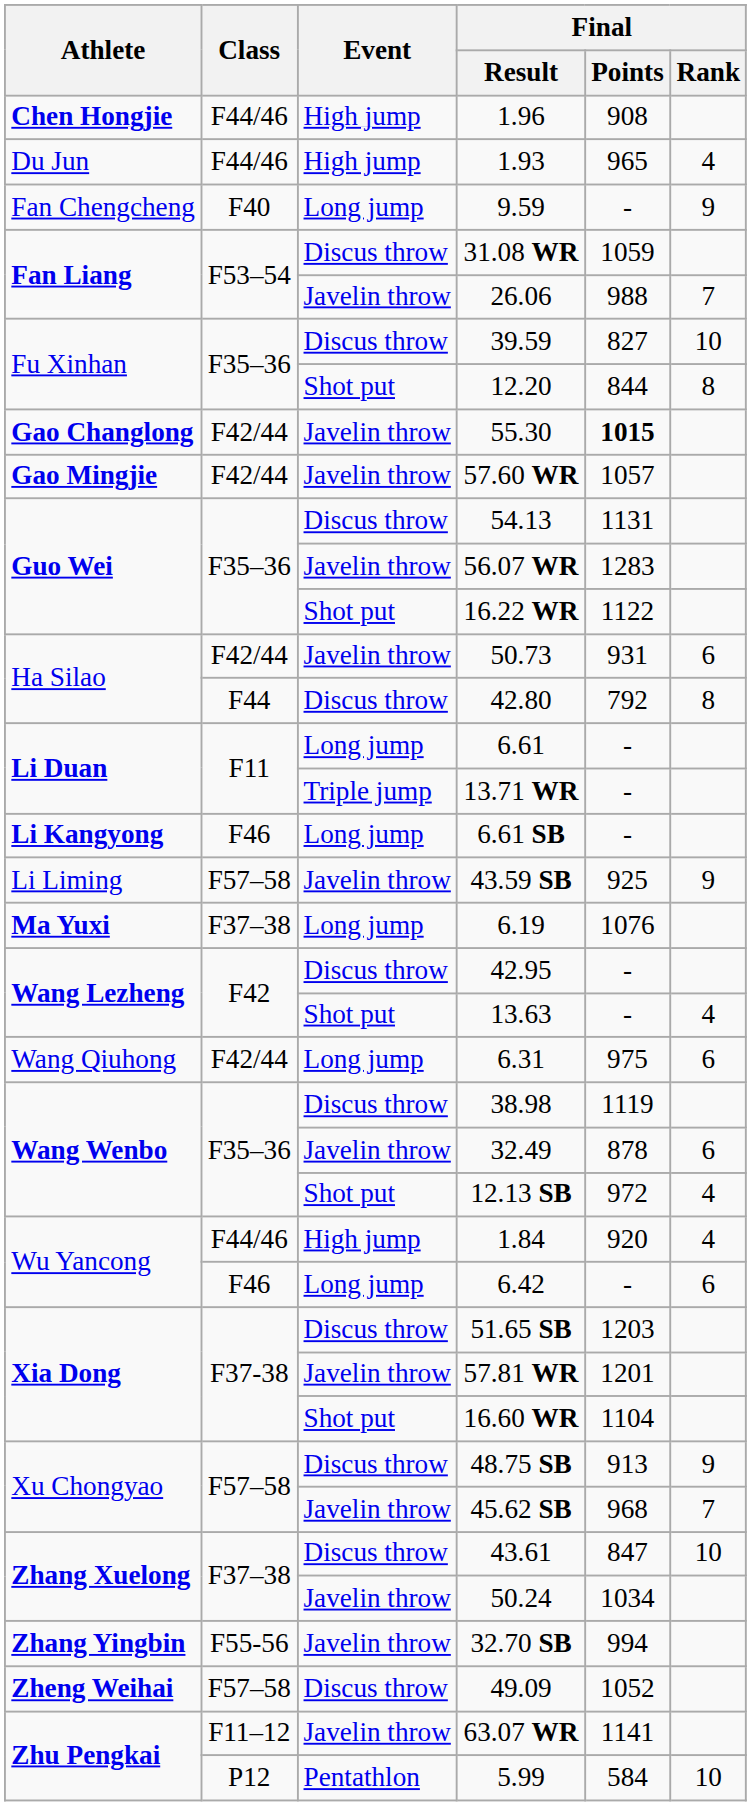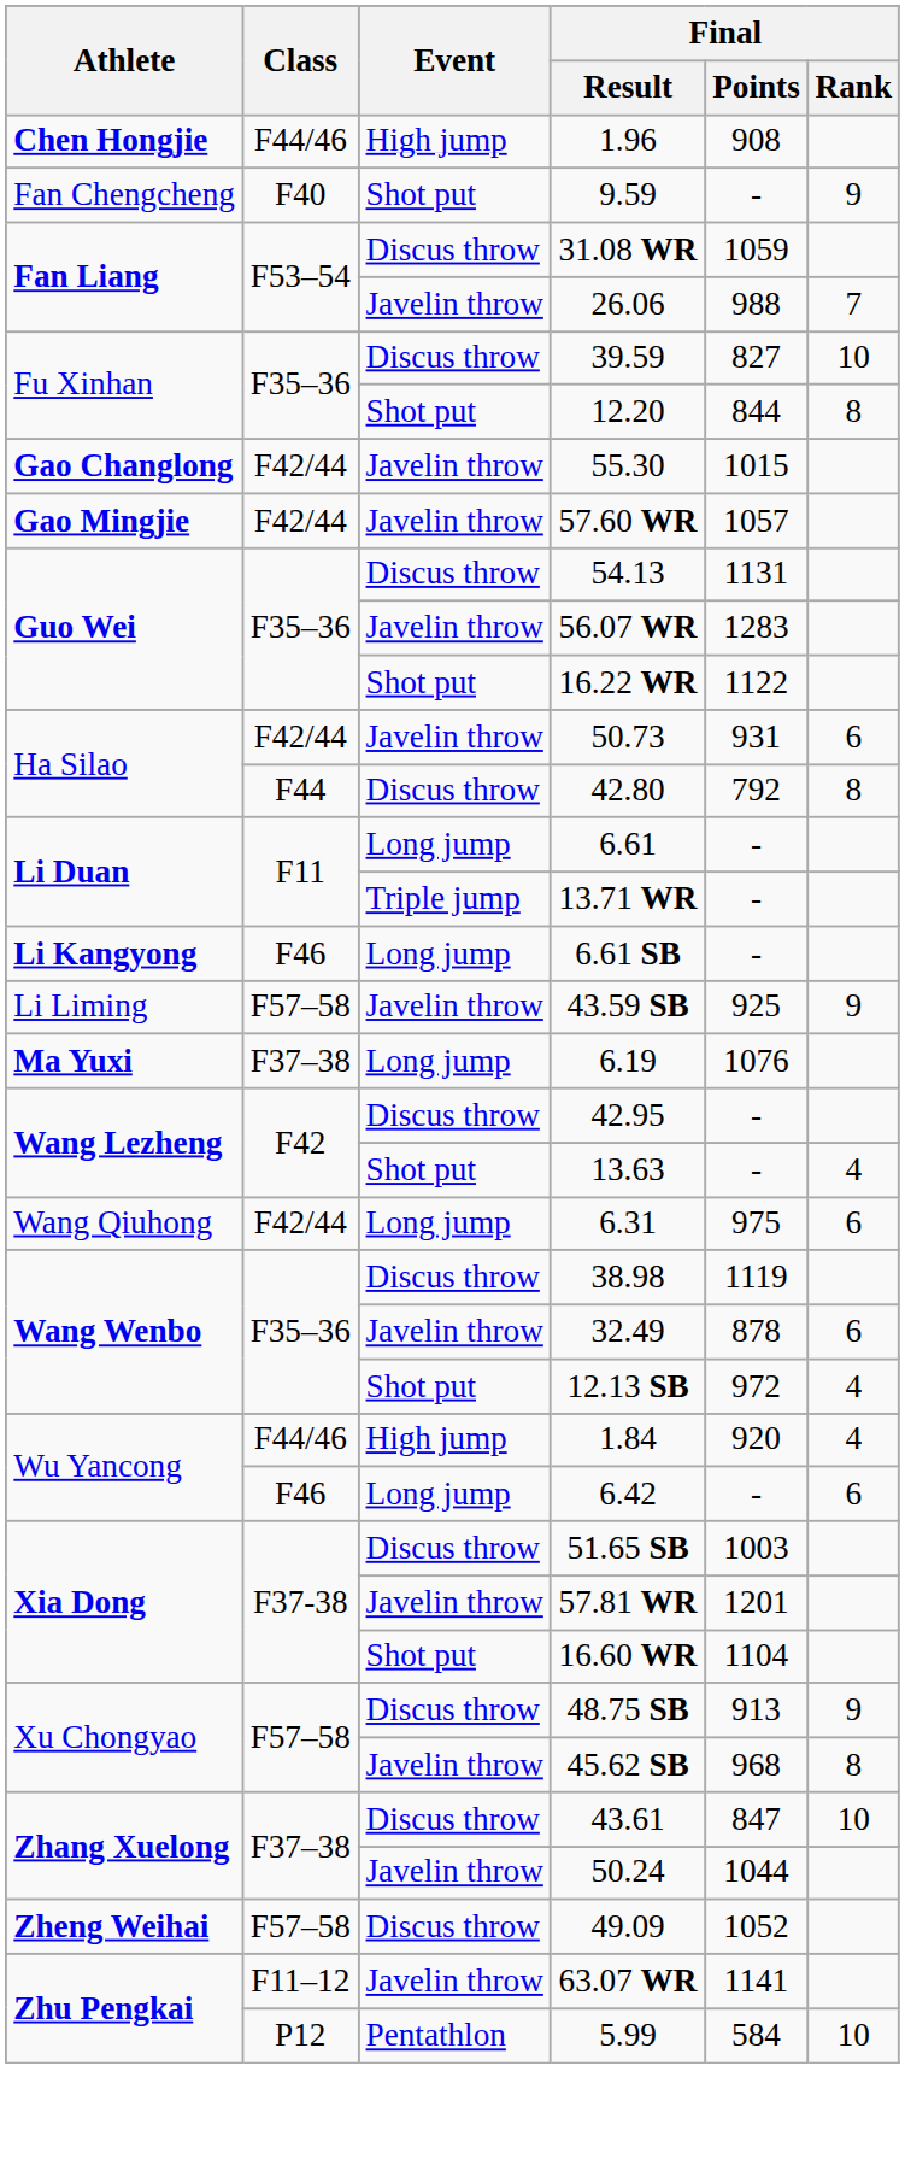 <table class=wikitable style="font-size:90%">
 <tr>
 <th rowspan="2">Athlete</th>
 <th rowspan="2">Class</th>
 <th rowspan="2">Event</th>
 <th colspan="3">Final</th>
 </tr>
 <tr>
 <th>Result</th>
 <th>Points</th>
 <th>Rank</th>
 </tr>
 <tr>
 <td><strong><a href='#'>Chen Hongjie</a></strong></td>
 <td style="text-align:center;">F44/46</td>
 <td><a href='#'>High jump</a></td>
 <td style="text-align:center;">1.96</td>
 <td style="text-align:center;">908</td>
 <td style="text-align:center;"></td>
 </tr>
 <tr>
-<td><a href='#'>Du Jun</a></td>
-<td style="text-align:center;">F44/46</td>
-<td><a href='#'>High jump</a></td>
-<td style="text-align:center;">1.93</td>
-<td style="text-align:center;">965</td>
-<td style="text-align:center;">4</td>
-</tr>
-<tr>
 <td><a href='#'>Fan Chengcheng</a></td>
 <td style="text-align:center;">F40</td>
-<td><a href='#'>Long jump</a></td>
+<td><a href='#'>Shot put</a></td>
 <td style="text-align:center;">9.59</td>
 <td style="text-align:center;">-</td>
 <td style="text-align:center;">9</td>
 </tr>
 <tr>
 <td rowspan="2"><strong><a href='#'>Fan Liang</a></strong></td>
 <td rowspan="2" style="text-align:center;">F53–54</td>
 <td><a href='#'>Discus throw</a></td>
 <td style="text-align:center;">31.08 <strong>WR</strong></td>
 <td style="text-align:center;">1059</td>
 <td style="text-align:center;"></td>
 </tr>
 <tr>
 <td><a href='#'>Javelin throw</a></td>
 <td style="text-align:center;">26.06</td>
 <td style="text-align:center;">988</td>
 <td style="text-align:center;">7</td>
 </tr>
 <tr>
 <td rowspan="2"><a href='#'>Fu Xinhan</a></td>
 <td rowspan="2" style="text-align:center;">F35–36</td>
 <td><a href='#'>Discus throw</a></td>
 <td style="text-align:center;">39.59</td>
 <td style="text-align:center;">827</td>
 <td style="text-align:center;">10</td>
 </tr>
 <tr>
 <td><a href='#'>Shot put</a></td>
 <td style="text-align:center;">12.20</td>
 <td style="text-align:center;">844</td>
 <td style="text-align:center;">8</td>
 </tr>
 <tr>
 <td><strong><a href='#'>Gao Changlong</a></strong></td>
 <td style="text-align:center;">F42/44</td>
 <td><a href='#'>Javelin throw</a></td>
 <td style="text-align:center;">55.30</td>
-<td style="text-align:center;"><strong>1015</strong></td>
+<td style="text-align:center;">1015</td>
 <td style="text-align:center;"></td>
 </tr>
 <tr>
 <td><strong><a href='#'>Gao Mingjie</a></strong></td>
 <td style="text-align:center;">F42/44</td>
 <td><a href='#'>Javelin throw</a></td>
 <td style="text-align:center;">57.60 <strong>WR</strong></td>
 <td style="text-align:center;">1057</td>
 <td style="text-align:center;"></td>
 </tr>
 <tr>
 <td rowspan="3"><strong><a href='#'>Guo Wei</a></strong></td>
 <td rowspan="3" style="text-align:center;">F35–36</td>
 <td><a href='#'>Discus throw</a></td>
 <td style="text-align:center;">54.13</td>
 <td style="text-align:center;">1131</td>
 <td style="text-align:center;"></td>
 </tr>
 <tr>
 <td><a href='#'>Javelin throw</a></td>
 <td style="text-align:center;">56.07 <strong>WR</strong></td>
 <td style="text-align:center;">1283</td>
 <td style="text-align:center;"></td>
 </tr>
 <tr>
 <td><a href='#'>Shot put</a></td>
 <td style="text-align:center;">16.22 <strong>WR</strong></td>
 <td style="text-align:center;">1122</td>
 <td style="text-align:center;"></td>
 </tr>
 <tr>
 <td rowspan="2"><a href='#'>Ha Silao</a></td>
 <td style="text-align:center;">F42/44</td>
 <td><a href='#'>Javelin throw</a></td>
 <td style="text-align:center;">50.73</td>
 <td style="text-align:center;">931</td>
 <td style="text-align:center;">6</td>
 </tr>
 <tr>
 <td style="text-align:center;">F44</td>
 <td><a href='#'>Discus throw</a></td>
 <td style="text-align:center;">42.80</td>
 <td style="text-align:center;">792</td>
 <td style="text-align:center;">8</td>
 </tr>
 <tr>
 <td rowspan="2"><strong><a href='#'>Li Duan</a></strong></td>
 <td rowspan="2" style="text-align:center;">F11</td>
 <td><a href='#'>Long jump</a></td>
 <td style="text-align:center;">6.61</td>
 <td style="text-align:center;">-</td>
 <td style="text-align:center;"></td>
 </tr>
 <tr>
 <td><a href='#'>Triple jump</a></td>
 <td style="text-align:center;">13.71 <strong>WR</strong></td>
 <td style="text-align:center;">-</td>
 <td style="text-align:center;"></td>
 </tr>
 <tr>
 <td><strong><a href='#'>Li Kangyong</a></strong></td>
 <td style="text-align:center;">F46</td>
 <td><a href='#'>Long jump</a></td>
 <td style="text-align:center;">6.61 <strong>SB</strong></td>
 <td style="text-align:center;">-</td>
 <td style="text-align:center;"></td>
 </tr>
 <tr>
 <td><a href='#'>Li Liming</a></td>
 <td style="text-align:center;">F57–58</td>
 <td><a href='#'>Javelin throw</a></td>
 <td style="text-align:center;">43.59 <strong>SB</strong></td>
 <td style="text-align:center;">925</td>
 <td style="text-align:center;">9</td>
 </tr>
 <tr>
 <td><strong><a href='#'>Ma Yuxi</a></strong></td>
 <td style="text-align:center;">F37–38</td>
 <td><a href='#'>Long jump</a></td>
 <td style="text-align:center;">6.19</td>
 <td style="text-align:center;">1076</td>
 <td style="text-align:center;"></td>
 </tr>
 <tr>
 <td rowspan="2"><strong><a href='#'>Wang Lezheng</a></strong></td>
 <td rowspan="2" style="text-align:center;">F42</td>
 <td><a href='#'>Discus throw</a></td>
 <td style="text-align:center;">42.95</td>
 <td style="text-align:center;">-</td>
 <td style="text-align:center;"></td>
 </tr>
 <tr>
 <td><a href='#'>Shot put</a></td>
 <td style="text-align:center;">13.63</td>
 <td style="text-align:center;">-</td>
 <td style="text-align:center;">4</td>
 </tr>
 <tr>
 <td><a href='#'>Wang Qiuhong</a></td>
 <td style="text-align:center;">F42/44</td>
 <td><a href='#'>Long jump</a></td>
 <td style="text-align:center;">6.31</td>
 <td style="text-align:center;">975</td>
 <td style="text-align:center;">6</td>
 </tr>
 <tr>
 <td rowspan="3"><strong><a href='#'>Wang Wenbo</a></strong></td>
 <td rowspan="3" style="text-align:center;">F35–36</td>
 <td><a href='#'>Discus throw</a></td>
 <td style="text-align:center;">38.98</td>
 <td style="text-align:center;">1119</td>
 <td style="text-align:center;"></td>
 </tr>
 <tr>
 <td><a href='#'>Javelin throw</a></td>
 <td style="text-align:center;">32.49</td>
 <td style="text-align:center;">878</td>
 <td style="text-align:center;">6</td>
 </tr>
 <tr>
 <td><a href='#'>Shot put</a></td>
 <td style="text-align:center;">12.13 <strong>SB</strong></td>
 <td style="text-align:center;">972</td>
 <td style="text-align:center;">4</td>
 </tr>
 <tr>
 <td rowspan="2"><a href='#'>Wu Yancong</a></td>
 <td style="text-align:center;">F44/46</td>
 <td><a href='#'>High jump</a></td>
 <td style="text-align:center;">1.84</td>
 <td style="text-align:center;">920</td>
 <td style="text-align:center;">4</td>
 </tr>
 <tr>
 <td style="text-align:center;">F46</td>
 <td><a href='#'>Long jump</a></td>
 <td style="text-align:center;">6.42</td>
 <td style="text-align:center;">-</td>
 <td style="text-align:center;">6</td>
 </tr>
 <tr>
 <td rowspan="3"><strong><a href='#'>Xia Dong</a></strong></td>
 <td rowspan="3" style="text-align:center;">F37-38</td>
 <td><a href='#'>Discus throw</a></td>
 <td style="text-align:center;">51.65 <strong>SB</strong></td>
-<td style="text-align:center;">1203</td>
+<td style="text-align:center;">1003</td>
 <td style="text-align:center;"></td>
 </tr>
 <tr>
 <td><a href='#'>Javelin throw</a></td>
 <td style="text-align:center;">57.81 <strong>WR</strong></td>
 <td style="text-align:center;">1201</td>
 <td style="text-align:center;"></td>
 </tr>
 <tr>
 <td><a href='#'>Shot put</a></td>
 <td style="text-align:center;">16.60 <strong>WR</strong></td>
 <td style="text-align:center;">1104</td>
 <td style="text-align:center;"></td>
 </tr>
 <tr>
 <td rowspan="2"><a href='#'>Xu Chongyao</a></td>
 <td rowspan="2" style="text-align:center;">F57–58</td>
 <td><a href='#'>Discus throw</a></td>
 <td style="text-align:center;">48.75 <strong>SB</strong></td>
 <td style="text-align:center;">913</td>
 <td style="text-align:center;">9</td>
 </tr>
 <tr>
 <td><a href='#'>Javelin throw</a></td>
 <td style="text-align:center;">45.62 <strong>SB</strong></td>
 <td style="text-align:center;">968</td>
-<td style="text-align:center;">7</td>
+<td style="text-align:center;">8</td>
 </tr>
 <tr>
 <td rowspan="2"><strong><a href='#'>Zhang Xuelong</a></strong></td>
 <td rowspan="2" style="text-align:center;">F37–38</td>
 <td><a href='#'>Discus throw</a></td>
 <td style="text-align:center;">43.61</td>
 <td style="text-align:center;">847</td>
 <td style="text-align:center;">10</td>
 </tr>
 <tr>
 <td><a href='#'>Javelin throw</a></td>
 <td style="text-align:center;">50.24</td>
-<td style="text-align:center;">1034</td>
-<td style="text-align:center;"></td>
-</tr>
-<tr>
-<td><strong><a href='#'>Zhang Yingbin</a></strong></td>
-<td style="text-align:center;">F55-56</td>
-<td><a href='#'>Javelin throw</a></td>
-<td style="text-align:center;">32.70 <strong>SB</strong></td>
-<td style="text-align:center;">994</td>
+<td style="text-align:center;">1044</td>
 <td style="text-align:center;"></td>
 </tr>
 <tr>
 <td><strong><a href='#'>Zheng Weihai</a></strong></td>
 <td style="text-align:center;">F57–58</td>
 <td><a href='#'>Discus throw</a></td>
 <td style="text-align:center;">49.09</td>
 <td style="text-align:center;">1052</td>
 <td style="text-align:center;"></td>
 </tr>
 <tr>
 <td rowspan="2"><strong><a href='#'>Zhu Pengkai</a></strong></td>
 <td style="text-align:center;">F11–12</td>
 <td><a href='#'>Javelin throw</a></td>
 <td style="text-align:center;">63.07 <strong>WR</strong></td>
 <td style="text-align:center;">1141</td>
 <td style="text-align:center;"></td>
 </tr>
 <tr>
 <td style="text-align:center;">P12</td>
 <td><a href='#'>Pentathlon</a></td>
 <td style="text-align:center;">5.99</td>
 <td style="text-align:center;">584</td>
 <td style="text-align:center;">10</td>
 </tr>
 </table>
